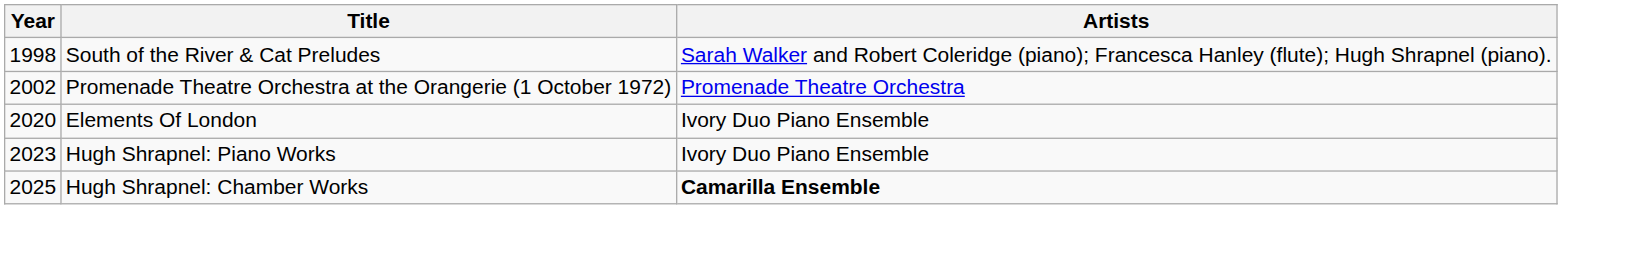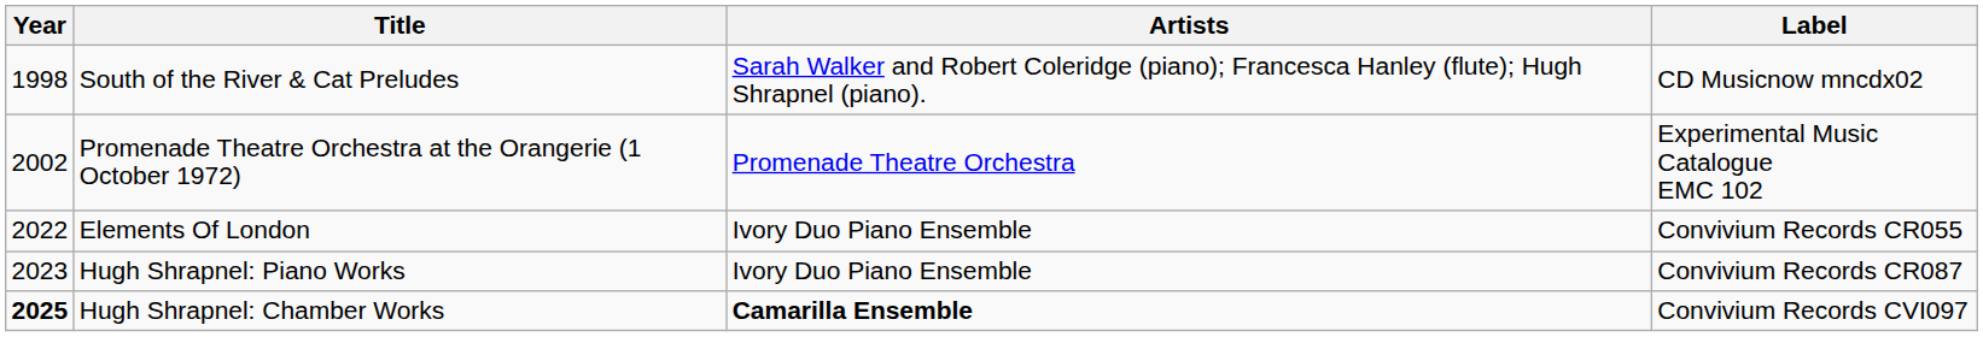 <table class="wikitable">
 <tr>
 <th>Year</th>
 <th>Title</th>
 <th>Artists</th>
+<th>Label</th>
 </tr>
 <tr>
 <td>1998</td>
 <td>South of the River & Cat Preludes</td>
 <td><a href='#'>Sarah Walker</a> and Robert Coleridge (piano); Francesca Hanley (flute); Hugh Shrapnel (piano).</td>
+<td>CD Musicnow mncdx02</td>
 </tr>
 <tr>
 <td>2002</td>
 <td>Promenade Theatre Orchestra at the Orangerie (1 October 1972)</td>
 <td><a href='#'>Promenade Theatre Orchestra</a></td>
+<td>Experimental Music Catalogue<br>EMC 102</td>
 </tr>
 <tr>
-<td>2020</td>
+<td>2022</td>
 <td>Elements Of London</td>
 <td>Ivory Duo Piano Ensemble</td>
+<td>Convivium Records CR055</td>
 </tr>
 <tr>
 <td>2023</td>
 <td>Hugh Shrapnel: Piano Works</td>
 <td>Ivory Duo Piano Ensemble</td>
+<td>Convivium Records CR087</td>
 </tr>
 <tr>
-<td>2025</td>
+<td><strong>2025</strong></td>
 <td>Hugh Shrapnel: Chamber Works</td>
 <td><strong>Camarilla Ensemble</strong></td>
+<td>Convivium Records CVI097</td>
 </tr>
 </table>
